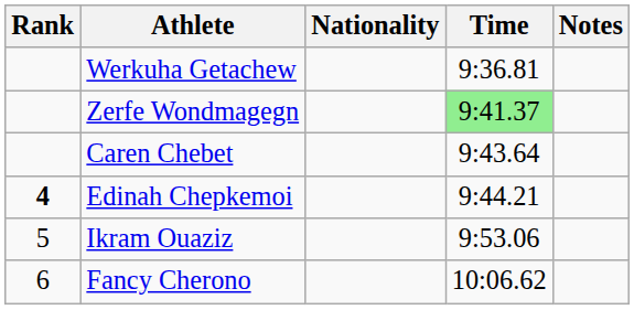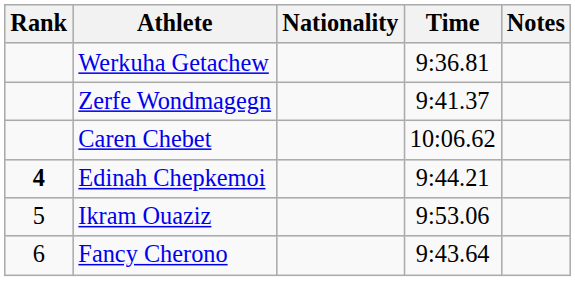 <table class="wikitable sortable" style="text-align:center">
 <tr>
 <th>Rank</th>
 <th>Athlete</th>
 <th>Nationality</th>
 <th>Time</th>
 <th>Notes</th>
 </tr>
 <tr>
 <td></td>
 <td align="left"><a href='#'>Werkuha Getachew</a></td>
 <td align=left></td>
 <td>9:36.81</td>
 <td></td>
 </tr>
 <tr>
 <td></td>
 <td align="left"><a href='#'>Zerfe Wondmagegn</a></td>
 <td align=left></td>
-<td style="background: lightgreen;">9:41.37</td>
+<td>9:41.37</td>
 <td></td>
 </tr>
 <tr>
 <td></td>
 <td align="left"><a href='#'>Caren Chebet</a></td>
 <td align=left></td>
-<td>9:43.64</td>
+<td>10:06.62</td>
 <td></td>
 </tr>
 <tr>
 <td><strong>4</strong></td>
 <td align="left"><a href='#'>Edinah Chepkemoi</a></td>
 <td align=left></td>
 <td>9:44.21</td>
 <td></td>
 </tr>
 <tr>
 <td>5</td>
 <td align="left"><a href='#'>Ikram Ouaziz</a></td>
 <td align=left></td>
 <td>9:53.06</td>
 <td></td>
 </tr>
 <tr>
 <td>6</td>
 <td align="left"><a href='#'>Fancy Cherono</a></td>
 <td align=left></td>
-<td>10:06.62</td>
+<td>9:43.64</td>
 <td></td>
 </tr>
 </table>
